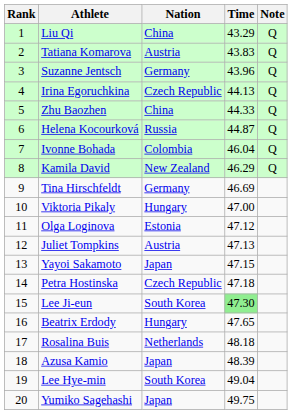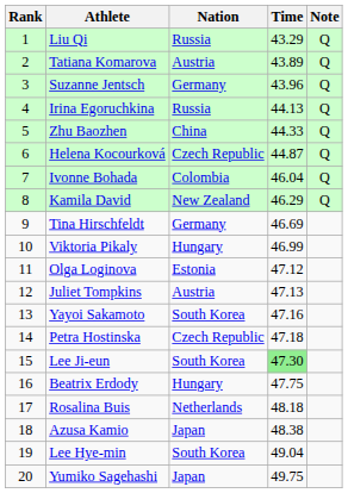 <table class="wikitable sortable" style="text-align:center">
 <tr>
 <th>Rank</th>
 <th>Athlete</th>
 <th>Nation</th>
 <th>Time</th>
 <th>Note</th>
 </tr>
 <tr bgcolor=ccffcc>
 <td>1</td>
 <td align=left><a href='#'>Liu Qi</a></td>
-<td align=left> <a href='#'>China</a></td>
+<td align=left> <a href='#'>Russia</a></td>
 <td>43.29</td>
 <td>Q</td>
 </tr>
 <tr bgcolor=ccffcc>
 <td>2</td>
 <td align=left><a href='#'>Tatiana Komarova</a></td>
 <td align=left> <a href='#'>Austria</a></td>
-<td>43.83</td>
+<td>43.89</td>
 <td>Q</td>
 </tr>
 <tr bgcolor=ccffcc>
 <td>3</td>
 <td align=left><a href='#'>Suzanne Jentsch</a></td>
 <td align=left> <a href='#'>Germany</a></td>
 <td>43.96</td>
 <td>Q</td>
 </tr>
 <tr bgcolor=ccffcc>
 <td>4</td>
 <td align=left><a href='#'>Irina Egoruchkina</a></td>
-<td align=left> <a href='#'>Czech Republic</a></td>
+<td align=left> <a href='#'>Russia</a></td>
 <td>44.13</td>
 <td>Q</td>
 </tr>
 <tr bgcolor=ccffcc>
 <td>5</td>
 <td align=left><a href='#'>Zhu Baozhen</a></td>
 <td align=left> <a href='#'>China</a></td>
 <td>44.33</td>
 <td>Q</td>
 </tr>
 <tr bgcolor=ccffcc>
 <td>6</td>
 <td align=left><a href='#'>Helena Kocourková</a></td>
-<td align=left> <a href='#'>Russia</a></td>
+<td align=left> <a href='#'>Czech Republic</a></td>
 <td>44.87</td>
 <td>Q</td>
 </tr>
 <tr bgcolor=ccffcc>
 <td>7</td>
 <td align=left><a href='#'>Ivonne Bohada</a></td>
 <td align=left> <a href='#'>Colombia</a></td>
 <td>46.04</td>
 <td>Q</td>
 </tr>
 <tr bgcolor=ccffcc>
 <td>8</td>
 <td align=left><a href='#'>Kamila David</a></td>
 <td align=left> <a href='#'>New Zealand</a></td>
 <td>46.29</td>
 <td>Q</td>
 </tr>
 <tr>
 <td>9</td>
 <td align=left><a href='#'>Tina Hirschfeldt</a></td>
 <td align=left> <a href='#'>Germany</a></td>
 <td>46.69</td>
 <td></td>
 </tr>
 <tr>
 <td>10</td>
 <td align=left><a href='#'>Viktoria Pikaly</a></td>
 <td align=left> <a href='#'>Hungary</a></td>
-<td>47.00</td>
+<td>46.99</td>
 <td></td>
 </tr>
 <tr>
 <td>11</td>
 <td align=left><a href='#'>Olga Loginova</a></td>
 <td align=left> <a href='#'>Estonia</a></td>
 <td>47.12</td>
 <td></td>
 </tr>
 <tr>
 <td>12</td>
 <td align=left><a href='#'>Juliet Tompkins</a></td>
 <td align=left> <a href='#'>Austria</a></td>
 <td>47.13</td>
 <td></td>
 </tr>
 <tr>
 <td>13</td>
 <td align=left><a href='#'>Yayoi Sakamoto</a></td>
-<td align=left> <a href='#'>Japan</a></td>
-<td>47.15</td>
+<td align=left> <a href='#'>South Korea</a></td>
+<td>47.16</td>
 <td></td>
 </tr>
 <tr>
 <td>14</td>
 <td align=left><a href='#'>Petra Hostinska</a></td>
 <td align=left> <a href='#'>Czech Republic</a></td>
 <td>47.18</td>
 <td></td>
 </tr>
 <tr>
 <td>15</td>
 <td align=left><a href='#'>Lee Ji-eun</a></td>
 <td align=left> <a href='#'>South Korea</a></td>
 <td style="background: lightgreen;">47.30</td>
 <td></td>
 </tr>
 <tr>
 <td>16</td>
 <td align=left><a href='#'>Beatrix Erdody</a></td>
 <td align=left> <a href='#'>Hungary</a></td>
-<td>47.65</td>
+<td>47.75</td>
 <td></td>
 </tr>
 <tr>
 <td>17</td>
 <td align=left><a href='#'>Rosalina Buis</a></td>
 <td align=left> <a href='#'>Netherlands</a></td>
 <td>48.18</td>
 <td></td>
 </tr>
 <tr>
 <td>18</td>
 <td align=left><a href='#'>Azusa Kamio</a></td>
 <td align=left> <a href='#'>Japan</a></td>
-<td>48.39</td>
+<td>48.38</td>
 <td></td>
 </tr>
 <tr>
 <td>19</td>
 <td align=left><a href='#'>Lee Hye-min</a></td>
 <td align=left> <a href='#'>South Korea</a></td>
 <td>49.04</td>
 <td></td>
 </tr>
 <tr>
 <td>20</td>
 <td align=left><a href='#'>Yumiko Sagehashi</a></td>
 <td align=left> <a href='#'>Japan</a></td>
 <td>49.75</td>
 <td></td>
 </tr>
 </table>
